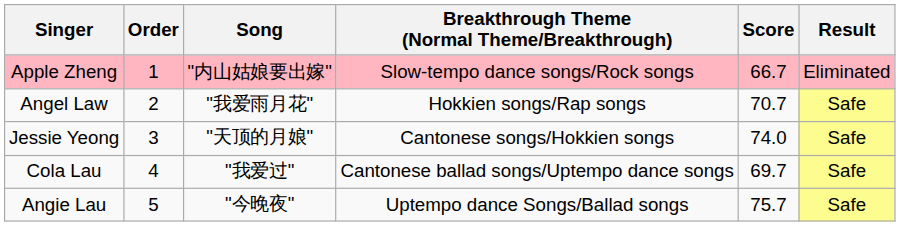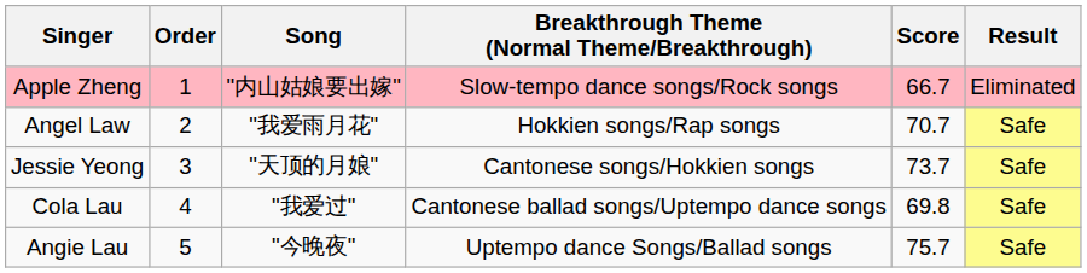 <table class="wikitable plainrowheaders" style="text-align:center;">
 <tr>
 <th scope="col">Singer</th>
 <th scope="col">Order</th>
 <th scope="col">Song</th>
 <th scope="col">Breakthrough Theme <br>(Normal Theme/Breakthrough)</th>
 <th scope="col">Score</th>
 <th scope="col">Result</th>
 </tr>
 <tr style="background:lightpink;">
 <td>Apple Zheng</td>
 <td>1</td>
 <td>"内山姑娘要出嫁"</td>
 <td>Slow-tempo dance songs/Rock songs</td>
 <td>66.7</td>
 <td>Eliminated</td>
 </tr>
 <tr>
 <td>Angel Law</td>
 <td>2</td>
 <td>"我爱雨月花"</td>
 <td>Hokkien songs/Rap songs</td>
 <td>70.7</td>
 <td style="background:#fdfc8f;">Safe</td>
 </tr>
 <tr>
 <td>Jessie Yeong</td>
 <td>3</td>
 <td>"天顶的月娘"</td>
 <td>Cantonese songs/Hokkien songs</td>
-<td>74.0</td>
+<td>73.7</td>
 <td style="background:#fdfc8f;">Safe</td>
 </tr>
 <tr>
 <td>Cola Lau</td>
 <td>4</td>
 <td>"我爱过"</td>
 <td>Cantonese ballad songs/Uptempo dance songs</td>
-<td>69.7</td>
+<td>69.8</td>
 <td style="background:#fdfc8f;">Safe</td>
 </tr>
 <tr>
 <td>Angie Lau</td>
 <td>5</td>
 <td>"今晚夜"</td>
 <td>Uptempo dance Songs/Ballad songs</td>
 <td>75.7</td>
 <td style="background:#fdfc8f;">Safe</td>
 </tr>
 </table>
